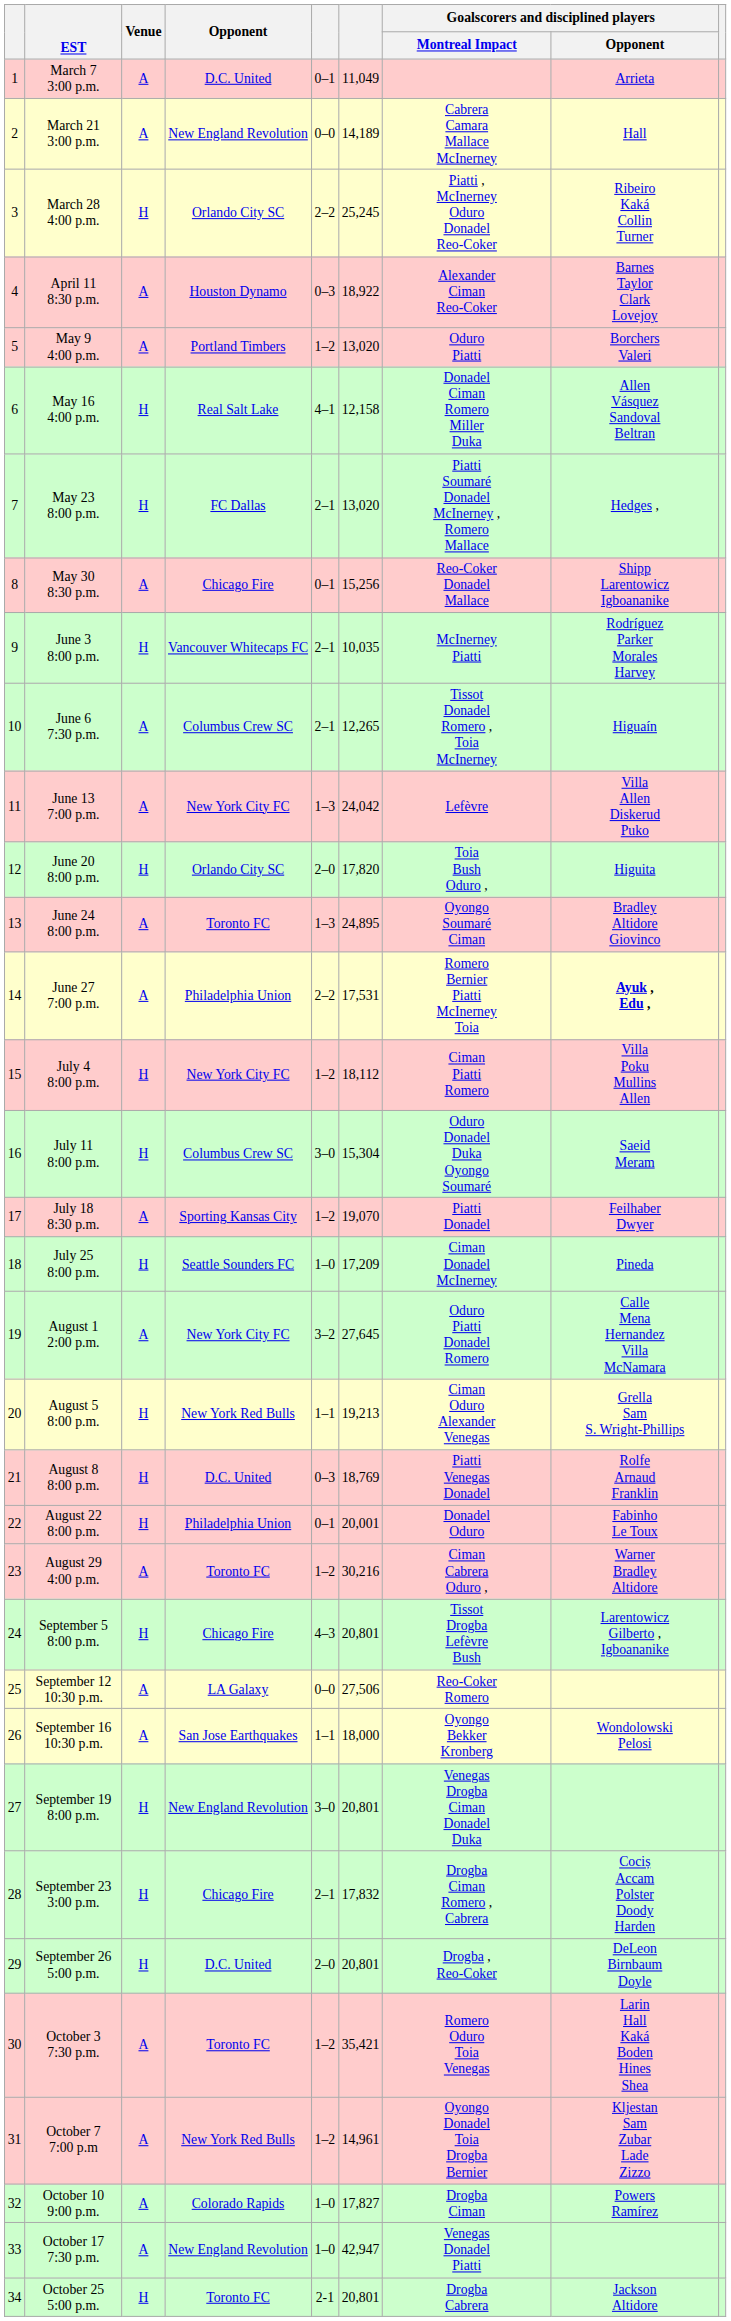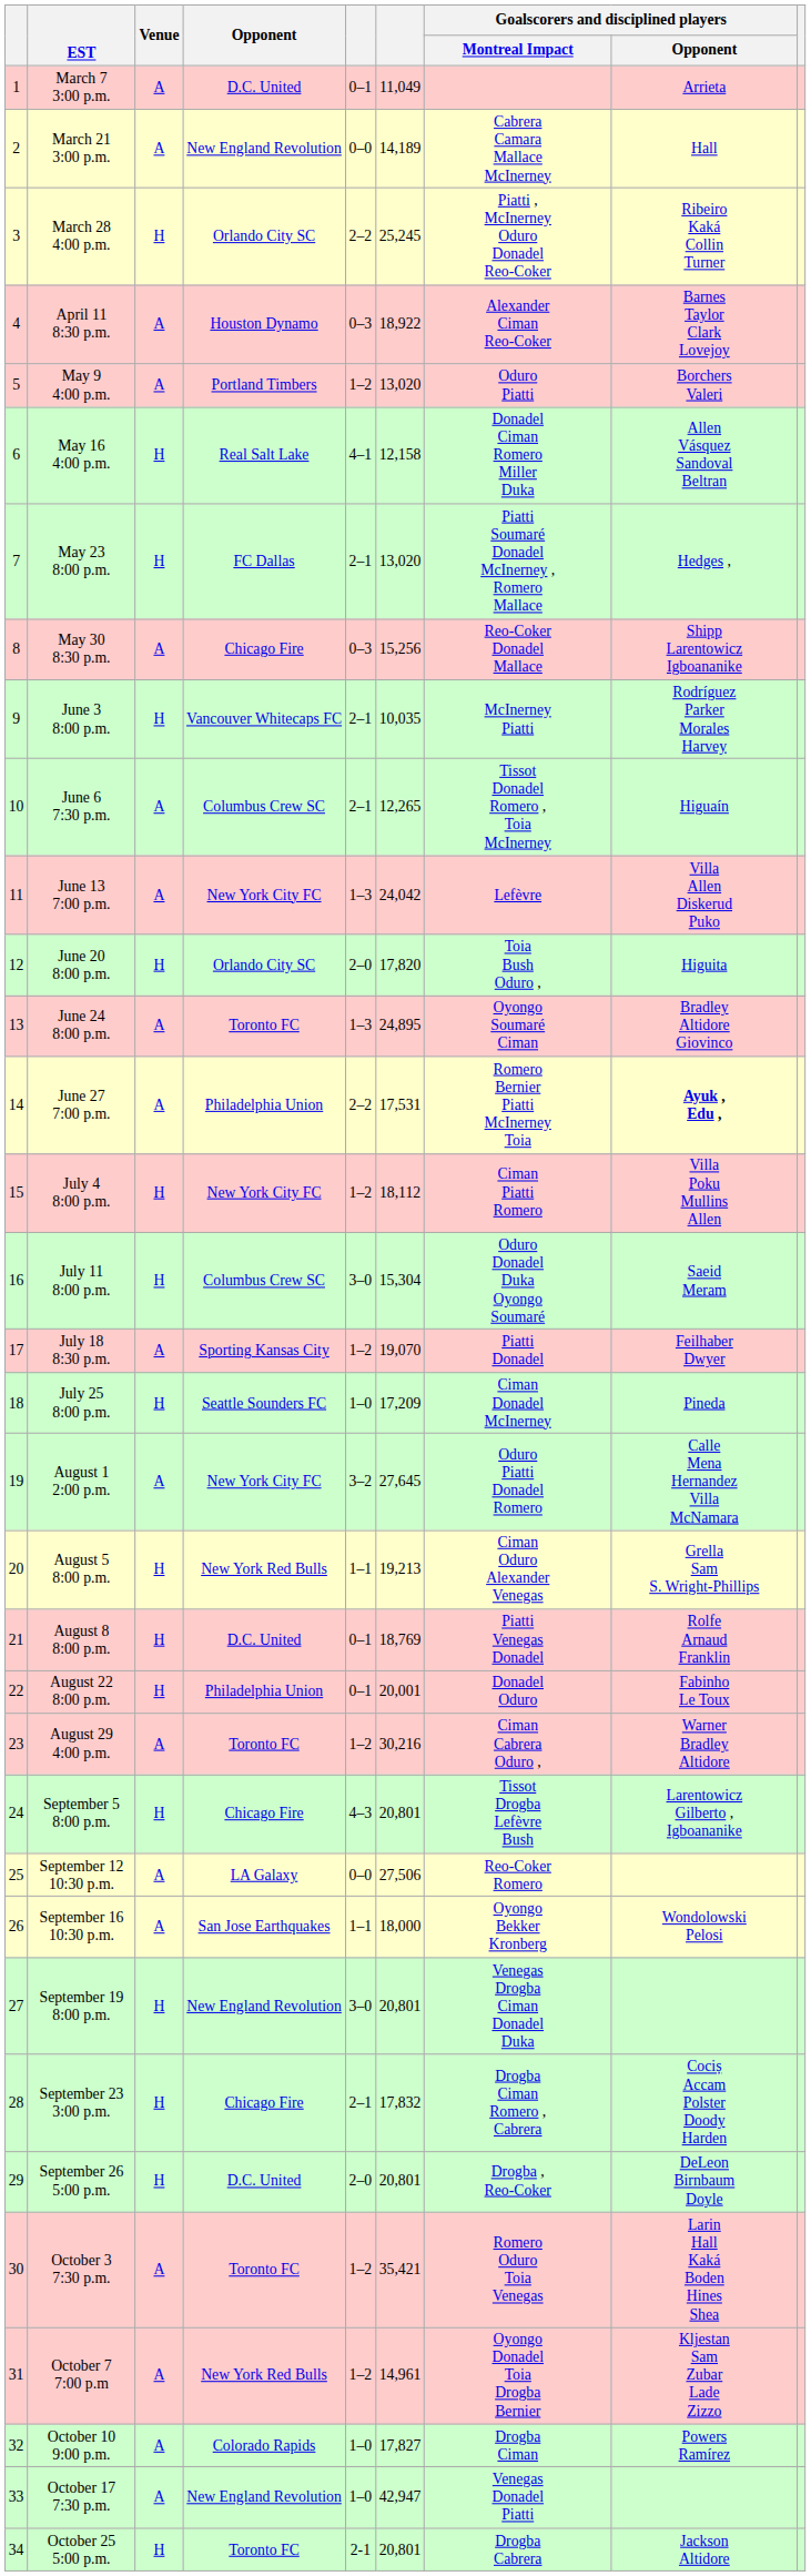 <table class="wikitable" Style="text-align: center;font-size:85%">
 <tr>
 <th rowspan="2"></th>
 <th rowspan="2" style="width:90px"><br><br><a href='#'>EST</a></th>
 <th rowspan="2">Venue</th>
 <th rowspan="2">Opponent</th>
 <th rowspan="2"><br></th>
 <th rowspan="2"></th>
 <th colspan="2">Goalscorers and disciplined players</th>
 <th rowspan="2"></th>
 </tr>
 <tr>
 <th style="width:160px"><a href='#'>Montreal Impact</a></th>
 <th style="width:160px">Opponent</th>
 </tr>
 <tr style="background:#fcc">
 <td>1</td>
 <td>March 7<br>3:00 p.m.</td>
 <td><a href='#'>A</a></td>
 <td><a href='#'>D.C. United</a></td>
 <td>0–1</td>
 <td>11,049</td>
 <td></td>
 <td><a href='#'>Arrieta</a> </td>
 <td></td>
 </tr>
 <tr style="background:#ffc">
 <td>2</td>
 <td>March 21<br>3:00 p.m.</td>
 <td><a href='#'>A</a></td>
 <td><a href='#'>New England Revolution</a></td>
 <td>0–0</td>
 <td>14,189</td>
 <td><a href='#'>Cabrera</a> <br><a href='#'>Camara</a> <br><a href='#'>Mallace</a> <br><a href='#'>McInerney</a> </td>
 <td><a href='#'>Hall</a> </td>
 <td></td>
 </tr>
 <tr style="background:#ffc">
 <td>3</td>
 <td>March 28<br>4:00 p.m.</td>
 <td><a href='#'>H</a></td>
 <td><a href='#'>Orlando City SC</a></td>
 <td>2–2</td>
 <td>25,245</td>
 <td><a href='#'>Piatti</a> , <br><a href='#'>McInerney</a> <br><a href='#'>Oduro</a> <br><a href='#'>Donadel</a> <br><a href='#'>Reo-Coker</a> </td>
 <td><a href='#'>Ribeiro</a> <br><a href='#'>Kaká</a> <br><a href='#'>Collin</a> <br><a href='#'>Turner</a> </td>
 <td></td>
 </tr>
 <tr style="background:#fcc">
 <td>4</td>
 <td>April 11<br>8:30 p.m.</td>
 <td><a href='#'>A</a></td>
 <td><a href='#'>Houston Dynamo</a></td>
 <td>0–3</td>
 <td>18,922</td>
 <td><a href='#'>Alexander</a> <br><a href='#'>Ciman</a> <br><a href='#'>Reo-Coker</a> </td>
 <td><a href='#'>Barnes</a> <br><a href='#'>Taylor</a> <br><a href='#'>Clark</a> <br><a href='#'>Lovejoy</a> </td>
 <td></td>
 </tr>
 <tr style="background:#fcc">
 <td>5</td>
 <td>May 9<br>4:00 p.m.</td>
 <td><a href='#'>A</a></td>
 <td><a href='#'>Portland Timbers</a></td>
 <td>1–2</td>
 <td>13,020</td>
 <td><a href='#'>Oduro</a> <br><a href='#'>Piatti</a> </td>
 <td><a href='#'>Borchers</a> <br><a href='#'>Valeri</a> </td>
 <td></td>
 </tr>
 <tr style="background:#cfc">
 <td>6</td>
 <td>May 16<br>4:00 p.m.</td>
 <td><a href='#'>H</a></td>
 <td><a href='#'>Real Salt Lake</a></td>
 <td>4–1</td>
 <td>12,158</td>
 <td><a href='#'>Donadel</a> <br><a href='#'>Ciman</a> <br><a href='#'>Romero</a> <br><a href='#'>Miller</a> <br><a href='#'>Duka</a> </td>
 <td><a href='#'>Allen</a> <br><a href='#'>Vásquez</a> <br><a href='#'>Sandoval</a> <br><a href='#'>Beltran</a> </td>
 <td></td>
 </tr>
 <tr style="background:#cfc">
 <td>7</td>
 <td>May 23<br>8:00 p.m.</td>
 <td><a href='#'>H</a></td>
 <td><a href='#'>FC Dallas</a></td>
 <td>2–1</td>
 <td>13,020</td>
 <td><a href='#'>Piatti</a> <br><a href='#'>Soumaré</a> <br><a href='#'>Donadel</a> <br><a href='#'>McInerney</a> , <br><a href='#'>Romero</a> <br><a href='#'>Mallace</a> </td>
 <td><a href='#'>Hedges</a> , </td>
 <td></td>
 </tr>
 <tr style="background:#fcc">
 <td>8</td>
 <td>May 30<br>8:30 p.m.</td>
 <td><a href='#'>A</a></td>
 <td><a href='#'>Chicago Fire</a></td>
-<td>0–1</td>
+<td>0–3</td>
 <td>15,256</td>
 <td><a href='#'>Reo-Coker</a> <br><a href='#'>Donadel</a> <br><a href='#'>Mallace</a> </td>
 <td><a href='#'>Shipp</a> <br><a href='#'>Larentowicz</a> <br><a href='#'>Igboananike</a> </td>
 <td></td>
 </tr>
 <tr style="background:#cfc">
 <td>9</td>
 <td>June 3<br>8:00 p.m.</td>
 <td><a href='#'>H</a></td>
 <td><a href='#'>Vancouver Whitecaps FC</a></td>
 <td>2–1</td>
 <td>10,035</td>
 <td><a href='#'>McInerney</a> <br><a href='#'>Piatti</a>  </td>
 <td><a href='#'>Rodríguez</a> <br><a href='#'>Parker</a> <br><a href='#'>Morales</a> <br><a href='#'>Harvey</a> </td>
 <td></td>
 </tr>
 <tr style="background:#cfc">
 <td>10</td>
 <td>June 6<br>7:30 p.m.</td>
 <td><a href='#'>A</a></td>
 <td><a href='#'>Columbus Crew SC</a></td>
 <td>2–1</td>
 <td>12,265</td>
 <td><a href='#'>Tissot</a> <br><a href='#'>Donadel</a> <br><a href='#'>Romero</a> , <br><a href='#'>Toia</a> <br><a href='#'>McInerney</a> </td>
 <td><a href='#'>Higuaín</a> </td>
 <td></td>
 </tr>
 <tr style="background:#fcc">
 <td>11</td>
 <td>June 13<br>7:00 p.m.</td>
 <td><a href='#'>A</a></td>
 <td><a href='#'>New York City FC</a></td>
 <td>1–3</td>
 <td>24,042</td>
 <td><a href='#'>Lefèvre</a> </td>
 <td><a href='#'>Villa</a> <br><a href='#'>Allen</a> <br><a href='#'>Diskerud</a> <br><a href='#'>Puko</a> </td>
 <td></td>
 </tr>
 <tr style="background:#cfc">
 <td>12</td>
 <td>June 20<br>8:00 p.m.</td>
 <td><a href='#'>H</a></td>
 <td><a href='#'>Orlando City SC</a></td>
 <td>2–0</td>
 <td>17,820</td>
 <td><a href='#'>Toia</a> <br><a href='#'>Bush</a> <br><a href='#'>Oduro</a> , </td>
 <td><a href='#'>Higuita</a> </td>
 <td></td>
 </tr>
 <tr style="background:#fcc">
 <td>13</td>
 <td>June 24<br>8:00 p.m.</td>
 <td><a href='#'>A</a></td>
 <td><a href='#'>Toronto FC</a></td>
 <td>1–3</td>
 <td>24,895</td>
 <td><a href='#'>Oyongo</a> <br><a href='#'>Soumaré</a> <br><a href='#'>Ciman</a> </td>
 <td><a href='#'>Bradley</a> <br><a href='#'>Altidore</a> <br><a href='#'>Giovinco</a> </td>
 <td></td>
 </tr>
 <tr style="background:#ffc">
 <td>14</td>
 <td>June 27<br>7:00 p.m.</td>
 <td><a href='#'>A</a></td>
 <td><a href='#'>Philadelphia Union</a></td>
 <td>2–2</td>
 <td>17,531</td>
 <td><a href='#'>Romero</a> <br><a href='#'>Bernier</a> <br><a href='#'>Piatti</a> <br><a href='#'>McInerney</a> <br><a href='#'>Toia</a> </td>
 <td><strong><a href='#'>Ayuk</a> , <br><a href='#'>Edu</a> , </strong></td>
 <td></td>
 </tr>
 <tr style="background:#fcc">
 <td>15</td>
 <td>July 4<br>8:00 p.m.</td>
 <td><a href='#'>H</a></td>
 <td><a href='#'>New York City FC</a></td>
 <td>1–2</td>
 <td>18,112</td>
 <td><a href='#'>Ciman</a>  <br><a href='#'>Piatti</a> <br><a href='#'>Romero</a> </td>
 <td><a href='#'>Villa</a>  <br><a href='#'>Poku</a> <br><a href='#'>Mullins</a> <br><a href='#'>Allen</a> </td>
 <td></td>
 </tr>
 <tr style="background:#cfc">
 <td>16</td>
 <td>July 11<br>8:00 p.m.</td>
 <td><a href='#'>H</a></td>
 <td><a href='#'>Columbus Crew SC</a></td>
 <td>3–0</td>
 <td>15,304</td>
 <td><a href='#'>Oduro</a>  <br><a href='#'>Donadel</a> <br><a href='#'>Duka</a> <br><a href='#'>Oyongo</a> <br><a href='#'>Soumaré</a> </td>
 <td><a href='#'>Saeid</a>  <br><a href='#'>Meram</a> </td>
 <td></td>
 </tr>
 <tr style="background:#fcc">
 <td>17</td>
 <td>July 18<br>8:30 p.m.</td>
 <td><a href='#'>A</a></td>
 <td><a href='#'>Sporting Kansas City</a></td>
 <td>1–2</td>
 <td>19,070</td>
 <td><a href='#'>Piatti</a>  <br><a href='#'>Donadel</a> </td>
 <td><a href='#'>Feilhaber</a>  <br><a href='#'>Dwyer</a> </td>
 <td></td>
 </tr>
 <tr style="background:#cfc">
 <td>18</td>
 <td>July 25<br>8:00 p.m.</td>
 <td><a href='#'>H</a></td>
 <td><a href='#'>Seattle Sounders FC</a></td>
 <td>1–0</td>
 <td>17,209</td>
 <td><a href='#'>Ciman</a>  <br><a href='#'>Donadel</a>  <br><a href='#'>McInerney</a> </td>
 <td><a href='#'>Pineda</a> </td>
 <td></td>
 </tr>
 <tr style="background:#cfc">
 <td>19</td>
 <td>August 1<br>2:00 p.m.</td>
 <td><a href='#'>A</a></td>
 <td><a href='#'>New York City FC</a></td>
 <td>3–2</td>
 <td>27,645</td>
 <td><a href='#'>Oduro</a>  <br><a href='#'>Piatti</a>  <br><a href='#'>Donadel</a> <br><a href='#'>Romero</a> </td>
 <td><a href='#'>Calle</a>  <br><a href='#'>Mena</a>  <br><a href='#'>Hernandez</a> <br><a href='#'>Villa</a> <br><a href='#'>McNamara</a> </td>
 <td></td>
 </tr>
 <tr style="background:#ffc">
 <td>20</td>
 <td>August 5<br>8:00 p.m.</td>
 <td><a href='#'>H</a></td>
 <td><a href='#'>New York Red Bulls</a></td>
 <td>1–1</td>
 <td>19,213</td>
 <td><a href='#'>Ciman</a> <br><a href='#'>Oduro</a>  <br><a href='#'>Alexander</a> <br><a href='#'>Venegas</a> </td>
 <td><a href='#'>Grella</a> <br><a href='#'>Sam</a>  <br><a href='#'>S. Wright-Phillips</a> </td>
 <td></td>
 </tr>
 <tr style="background:#fcc">
 <td>21</td>
 <td>August 8<br>8:00 p.m.</td>
 <td><a href='#'>H</a></td>
 <td><a href='#'>D.C. United</a></td>
-<td>0–3</td>
+<td>0–1</td>
 <td>18,769</td>
 <td><a href='#'>Piatti</a> <br><a href='#'>Venegas</a> <br><a href='#'>Donadel</a> </td>
 <td><a href='#'>Rolfe</a>  <br><a href='#'>Arnaud</a> <br><a href='#'>Franklin</a> </td>
 <td></td>
 </tr>
 <tr style="background:#fcc">
 <td>22</td>
 <td>August 22<br>8:00 p.m.</td>
 <td><a href='#'>H</a></td>
 <td><a href='#'>Philadelphia Union</a></td>
 <td>0–1</td>
 <td>20,001</td>
 <td><a href='#'>Donadel</a> <br><a href='#'>Oduro</a> </td>
 <td><a href='#'>Fabinho</a> <br><a href='#'>Le Toux</a> </td>
 <td></td>
 </tr>
 <tr style="background:#fcc">
 <td>23</td>
 <td>August 29<br>4:00 p.m.</td>
 <td><a href='#'>A</a></td>
 <td><a href='#'>Toronto FC</a></td>
 <td>1–2</td>
 <td>30,216</td>
 <td><a href='#'>Ciman</a> <br><a href='#'>Cabrera</a> <br><a href='#'>Oduro</a> , </td>
 <td><a href='#'>Warner</a> <br><a href='#'>Bradley</a> <br><a href='#'>Altidore</a> <br></td>
 <td></td>
 </tr>
 <tr style="background:#cfc">
 <td>24</td>
 <td>September 5<br>8:00 p.m.</td>
 <td><a href='#'>H</a></td>
 <td><a href='#'>Chicago Fire</a></td>
 <td>4–3</td>
 <td>20,801</td>
 <td><a href='#'>Tissot</a> <br><a href='#'>Drogba</a> <br><a href='#'>Lefèvre</a> <br><a href='#'>Bush</a> </td>
 <td><a href='#'>Larentowicz</a> <br><a href='#'>Gilberto</a> , <br><a href='#'>Igboananike</a> </td>
 <td></td>
 </tr>
 <tr style="background:#ffc">
 <td>25</td>
 <td>September 12<br>10:30 p.m.</td>
 <td><a href='#'>A</a></td>
 <td><a href='#'>LA Galaxy</a></td>
 <td>0–0</td>
 <td>27,506</td>
 <td><a href='#'>Reo-Coker</a> <br><a href='#'>Romero</a> </td>
 <td></td>
 <td></td>
 </tr>
 <tr style="background:#ffc">
 <td>26</td>
 <td>September 16<br>10:30 p.m.</td>
 <td><a href='#'>A</a></td>
 <td><a href='#'>San Jose Earthquakes</a></td>
 <td>1–1</td>
 <td>18,000</td>
 <td><a href='#'>Oyongo</a> <br><a href='#'>Bekker</a> <br><a href='#'>Kronberg</a> </td>
 <td><a href='#'>Wondolowski</a> <br><a href='#'>Pelosi</a> </td>
 <td></td>
 </tr>
 <tr style="background:#cfc">
 <td>27</td>
 <td>September 19<br>8:00 p.m.</td>
 <td><a href='#'>H</a></td>
 <td><a href='#'>New England Revolution</a></td>
 <td>3–0</td>
 <td>20,801</td>
 <td><a href='#'>Venegas</a> <br><a href='#'>Drogba</a> <br><a href='#'>Ciman</a> <br><a href='#'>Donadel</a>   <br><a href='#'>Duka</a> </td>
 <td></td>
 <td></td>
 </tr>
 <tr style="background:#cfc">
 <td>28</td>
 <td>September 23<br>3:00 p.m.</td>
 <td><a href='#'>H</a></td>
 <td><a href='#'>Chicago Fire</a></td>
 <td>2–1</td>
 <td>17,832</td>
 <td><a href='#'>Drogba</a> <br><a href='#'>Ciman</a> <br><a href='#'>Romero</a> , <br><a href='#'>Cabrera</a> </td>
 <td><a href='#'>Cociș</a> <br><a href='#'>Accam</a> <br><a href='#'>Polster</a> <br><a href='#'>Doody</a>  <br><a href='#'>Harden</a> </td>
 <td></td>
 </tr>
 <tr style="background:#cfc">
 <td>29</td>
 <td>September 26<br>5:00 p.m.</td>
 <td><a href='#'>H</a></td>
 <td><a href='#'>D.C. United</a></td>
 <td>2–0</td>
 <td>20,801</td>
 <td><a href='#'>Drogba</a> , <br><a href='#'>Reo-Coker</a> </td>
 <td><a href='#'>DeLeon</a> <br><a href='#'>Birnbaum</a> <br><a href='#'>Doyle</a> </td>
 <td></td>
 </tr>
 <tr style="background:#fcc">
 <td>30</td>
 <td>October 3<br>7:30 p.m.</td>
 <td><a href='#'>A</a></td>
 <td><a href='#'>Toronto FC</a></td>
 <td>1–2</td>
 <td>35,421</td>
 <td><a href='#'>Romero</a> <br><a href='#'>Oduro</a> <br><a href='#'>Toia</a>  <br><a href='#'>Venegas</a> </td>
 <td><a href='#'>Larin</a> <br><a href='#'>Hall</a> <br><a href='#'>Kaká</a>  <br><a href='#'>Boden</a>  <br><a href='#'>Hines</a>  <br><a href='#'>Shea</a> </td>
 <td></td>
 </tr>
 <tr style="background:#fcc">
 <td>31</td>
 <td>October 7<br>7:00 p.m</td>
 <td><a href='#'>A</a></td>
 <td><a href='#'>New York Red Bulls</a></td>
 <td>1–2</td>
 <td>14,961</td>
 <td><a href='#'>Oyongo</a> <br><a href='#'>Donadel</a> <br><a href='#'>Toia</a> <br><a href='#'>Drogba</a> <br><a href='#'>Bernier</a> <br></td>
 <td><a href='#'>Kljestan</a> <br><a href='#'>Sam</a> <br><a href='#'>Zubar</a> <br><a href='#'>Lade</a> <br><a href='#'>Zizzo</a> <br></td>
 <td></td>
 </tr>
 <tr style="background:#cfc">
 <td>32</td>
 <td>October 10<br>9:00 p.m.</td>
 <td><a href='#'>A</a></td>
 <td><a href='#'>Colorado Rapids</a></td>
 <td>1–0</td>
 <td>17,827</td>
 <td><a href='#'>Drogba</a> <br><a href='#'>Ciman</a> </td>
 <td><a href='#'>Powers</a> <br><a href='#'>Ramírez</a> </td>
 <td></td>
 </tr>
 <tr style="background:#cfc">
 <td>33</td>
 <td>October 17<br>7:30 p.m.</td>
 <td><a href='#'>A</a></td>
 <td><a href='#'>New England Revolution</a></td>
 <td>1–0</td>
 <td>42,947</td>
 <td><a href='#'>Venegas</a> <br><a href='#'>Donadel</a> <br><a href='#'>Piatti</a> </td>
 <td></td>
 <td></td>
 </tr>
 <tr style="background:#cfc">
 <td>34</td>
 <td>October 25<br>5:00 p.m.</td>
 <td><a href='#'>H</a></td>
 <td><a href='#'>Toronto FC</a></td>
 <td>2-1</td>
 <td>20,801</td>
 <td><a href='#'>Drogba</a> <br><a href='#'>Cabrera</a> </td>
 <td><a href='#'>Jackson</a> <br><a href='#'>Altidore</a> </td>
 <td></td>
 </tr>
 </table>
